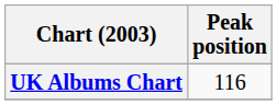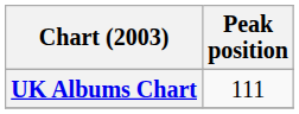 <table class="wikitable plainrowheaders sortable">
 <tr>
 <th scope="col">Chart (2003)</th>
 <th scope="col">Peak<br>position</th>
 </tr>
 <tr>
 </tr>
 <tr>
 </tr>
 <tr>
 <th scope="row"><a href='#'>UK Albums Chart</a></th>
-<td align="center">116</td>
+<td align="center">111</td>
 </tr>
 <tr>
 </tr>
 </table>
